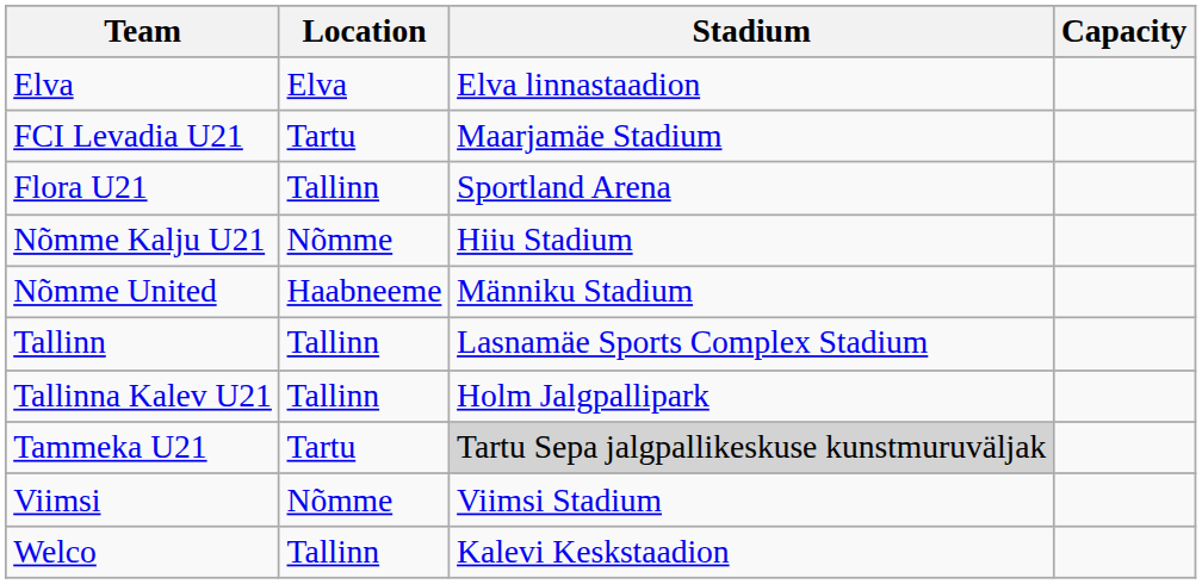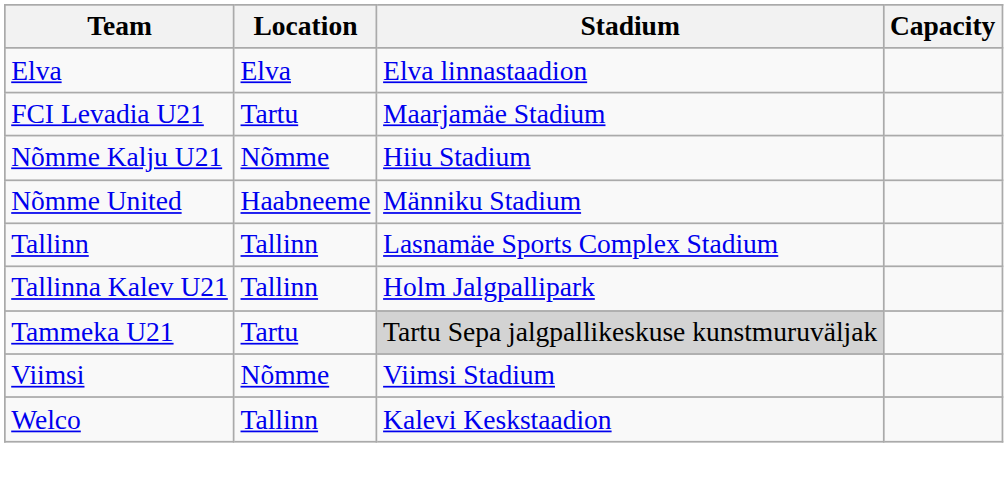 <table class="wikitable sortable">
 <tr>
 <th>Team</th>
 <th>Location</th>
 <th>Stadium</th>
 <th>Capacity</th>
 </tr>
 <tr>
 <td><a href='#'>Elva</a></td>
 <td><a href='#'>Elva</a></td>
 <td><a href='#'>Elva linnastaadion</a></td>
 <td align=center></td>
 </tr>
 <tr>
 <td><a href='#'>FCI Levadia U21</a></td>
 <td><a href='#'>Tartu</a></td>
 <td><a href='#'>Maarjamäe Stadium</a></td>
-<td align=center></td>
-</tr>
-<tr>
-<td><a href='#'>Flora U21</a></td>
-<td><a href='#'>Tallinn</a></td>
-<td><a href='#'>Sportland Arena</a></td>
 <td align=center></td>
 </tr>
 <tr>
 <td><a href='#'>Nõmme Kalju U21</a></td>
 <td><a href='#'>Nõmme</a></td>
 <td><a href='#'>Hiiu Stadium</a></td>
 <td align=center></td>
 </tr>
 <tr>
 <td><a href='#'>Nõmme United</a></td>
 <td><a href='#'>Haabneeme</a></td>
 <td><a href='#'>Männiku Stadium</a></td>
 <td align=center></td>
 </tr>
 <tr>
 <td><a href='#'>Tallinn</a></td>
 <td><a href='#'>Tallinn</a></td>
 <td><a href='#'>Lasnamäe Sports Complex Stadium</a></td>
 <td align=center></td>
 </tr>
 <tr>
 <td><a href='#'>Tallinna Kalev U21</a></td>
 <td><a href='#'>Tallinn</a></td>
 <td><a href='#'>Holm Jalgpallipark</a></td>
 <td align=center></td>
 </tr>
 <tr>
 <td><a href='#'>Tammeka U21</a></td>
 <td><a href='#'>Tartu</a></td>
 <td style="background: lightgrey;">Tartu Sepa jalgpallikeskuse kunstmuruväljak</td>
 <td align=center></td>
 </tr>
 <tr>
 <td><a href='#'>Viimsi</a></td>
 <td><a href='#'>Nõmme</a></td>
 <td><a href='#'>Viimsi Stadium</a></td>
 <td align=center></td>
 </tr>
 <tr>
 <td><a href='#'>Welco</a></td>
 <td><a href='#'>Tallinn</a></td>
 <td><a href='#'>Kalevi Keskstaadion</a></td>
 <td align=center></td>
 </tr>
 </table>
